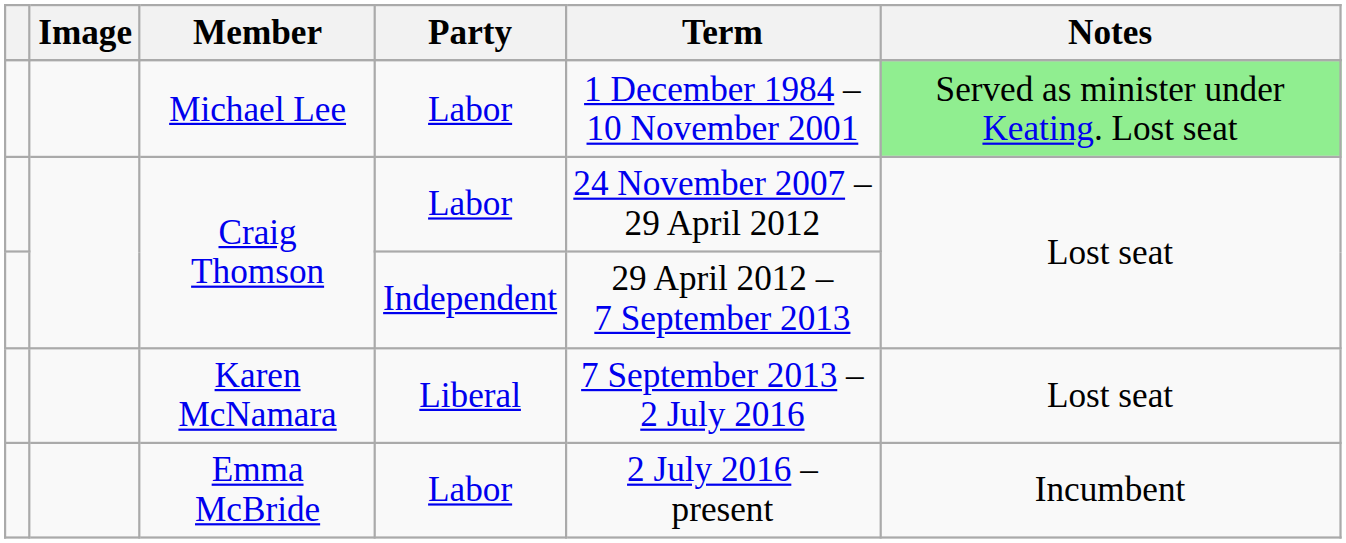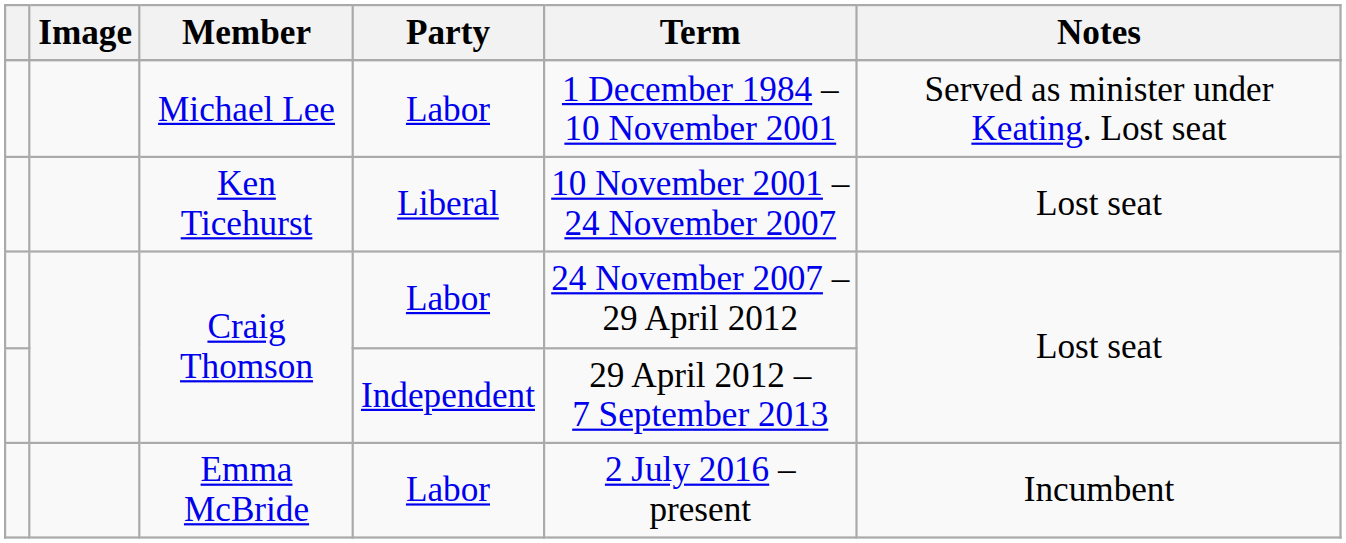 <table class=wikitable style="text-align:center">
 <tr>
 <th></th>
 <th>Image</th>
 <th>Member</th>
 <th>Party</th>
 <th>Term</th>
 <th>Notes</th>
 </tr>
 <tr>
 </tr>
 <tr>
 <td> </td>
 <td></td>
 <td><a href='#'>Michael Lee</a><br></td>
 <td><a href='#'>Labor</a></td>
 <td nowrap><a href='#'>1 December 1984</a> –<br><a href='#'>10 November 2001</a></td>
-<td style="background: lightgreen;">Served as minister under <a href='#'>Keating</a>. Lost seat</td>
+<td>Served as minister under <a href='#'>Keating</a>. Lost seat</td>
+</tr>
+<tr>
+<td> </td>
+<td></td>
+<td><a href='#'>Ken Ticehurst</a><br></td>
+<td><a href='#'>Liberal</a></td>
+<td nowrap><a href='#'>10 November 2001</a> –<br><a href='#'>24 November 2007</a></td>
+<td>Lost seat</td>
 </tr>
 <tr>
 <td> </td>
 <td rowspan=2></td>
 <td rowspan=2><a href='#'>Craig Thomson</a><br></td>
 <td><a href='#'>Labor</a></td>
 <td nowrap><a href='#'>24 November 2007</a> –<br>29 April 2012</td>
 <td rowspan=2>Lost seat</td>
 </tr>
 <tr>
 <td> </td>
 <td nowrap><a href='#'>Independent</a></td>
 <td nowrap>29 April 2012 –<br><a href='#'>7 September 2013</a></td>
 </tr>
 <tr>
 <td> </td>
 <td></td>
-<td><a href='#'>Karen McNamara</a><br></td>
-<td><a href='#'>Liberal</a></td>
-<td nowrap><a href='#'>7 September 2013</a> –<br><a href='#'>2 July 2016</a></td>
-<td>Lost seat</td>
-</tr>
-<tr>
-<td> </td>
-<td></td>
 <td><a href='#'>Emma McBride</a><br></td>
 <td><a href='#'>Labor</a></td>
 <td nowrap><a href='#'>2 July 2016</a> –<br>present</td>
 <td>Incumbent</td>
 </tr>
 </table>
